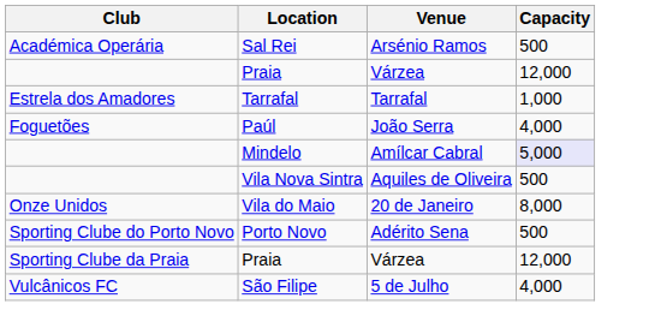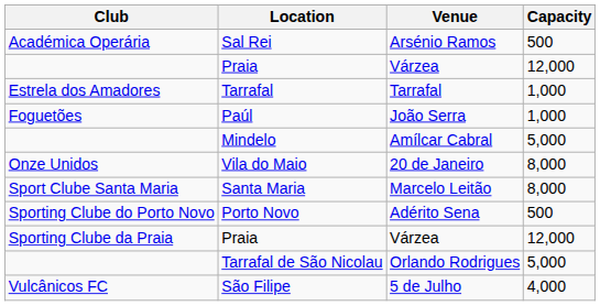 <table class="wikitable sortable">
 <tr>
 <th>Club</th>
 <th>Location</th>
 <th>Venue</th>
 <th>Capacity</th>
 </tr>
 <tr>
 <td><a href='#'>Académica Operária</a></td>
 <td><a href='#'>Sal Rei</a></td>
 <td><a href='#'>Arsénio Ramos</a></td>
 <td>500</td>
 </tr>
 <tr>
 <td></td>
 <td><a href='#'>Praia</a></td>
 <td><a href='#'>Várzea</a></td>
 <td>12,000</td>
 </tr>
 <tr>
 <td><a href='#'>Estrela dos Amadores</a></td>
 <td><a href='#'>Tarrafal</a></td>
 <td><a href='#'>Tarrafal</a></td>
 <td>1,000</td>
 </tr>
 <tr>
 <td><a href='#'>Foguetões</a></td>
 <td><a href='#'>Paúl</a></td>
 <td><a href='#'>João Serra</a></td>
-<td>4,000</td>
+<td>1,000</td>
 </tr>
 <tr>
 <td></td>
 <td><a href='#'>Mindelo</a></td>
 <td><a href='#'>Amílcar Cabral</a></td>
-<td style="background: lavender;">5,000</td>
-</tr>
-<tr>
-<td></td>
-<td><a href='#'>Vila Nova Sintra</a></td>
-<td><a href='#'>Aquiles de Oliveira</a></td>
-<td>500</td>
+<td>5,000</td>
 </tr>
 <tr>
 <td><a href='#'>Onze Unidos</a></td>
 <td><a href='#'>Vila do Maio</a></td>
 <td><a href='#'>20 de Janeiro</a></td>
+<td>8,000</td>
+</tr>
+<tr>
+<td><a href='#'>Sport Clube Santa Maria</a></td>
+<td><a href='#'>Santa Maria</a></td>
+<td><a href='#'>Marcelo Leitão</a></td>
 <td>8,000</td>
 </tr>
 <tr>
 <td><a href='#'>Sporting Clube do Porto Novo</a></td>
 <td><a href='#'>Porto Novo</a></td>
 <td><a href='#'>Adérito Sena</a></td>
 <td>500</td>
 </tr>
 <tr>
 <td><a href='#'>Sporting Clube da Praia</a></td>
 <td>Praia</td>
 <td>Várzea</td>
 <td>12,000</td>
 </tr>
 <tr>
+<td></td>
+<td><a href='#'>Tarrafal de São Nicolau</a></td>
+<td><a href='#'>Orlando Rodrigues</a></td>
+<td>5,000</td>
+</tr>
+<tr>
 <td><a href='#'>Vulcânicos FC</a></td>
 <td><a href='#'>São Filipe</a></td>
 <td><a href='#'>5 de Julho</a></td>
 <td>4,000</td>
 </tr>
 </table>
